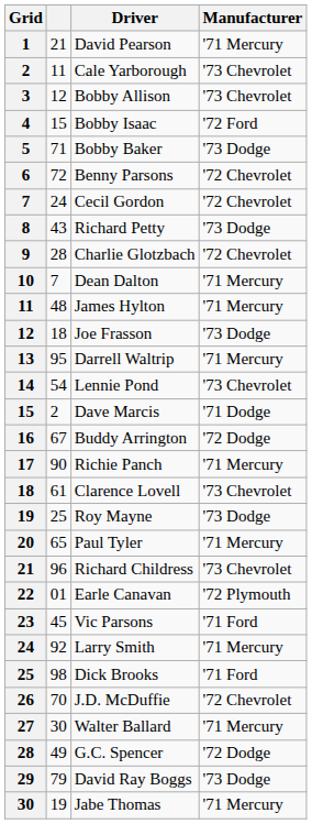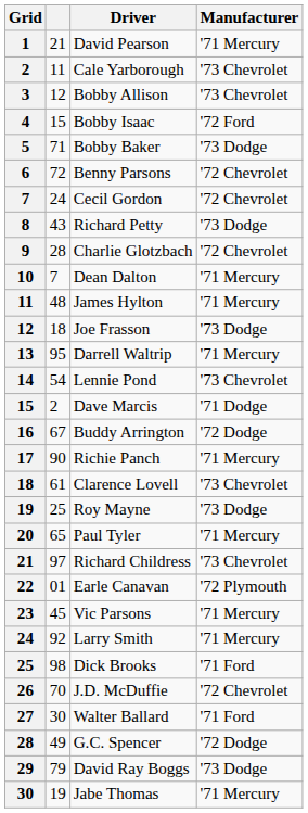 <table class="wikitable">
 <tr>
 <th>Grid</th>
 <th></th>
 <th>Driver</th>
 <th>Manufacturer</th>
 </tr>
 <tr>
 <th>1</th>
 <td>21</td>
 <td>David Pearson</td>
 <td>'71 Mercury</td>
 </tr>
 <tr>
 <th>2</th>
 <td>11</td>
 <td>Cale Yarborough</td>
 <td>'73 Chevrolet</td>
 </tr>
 <tr>
 <th>3</th>
 <td>12</td>
 <td>Bobby Allison</td>
 <td>'73 Chevrolet</td>
 </tr>
 <tr>
 <th>4</th>
 <td>15</td>
 <td>Bobby Isaac</td>
 <td>'72 Ford</td>
 </tr>
 <tr>
 <th>5</th>
 <td>71</td>
 <td>Bobby Baker</td>
 <td>'73 Dodge</td>
 </tr>
 <tr>
 <th>6</th>
 <td>72</td>
 <td>Benny Parsons</td>
 <td>'72 Chevrolet</td>
 </tr>
 <tr>
 <th>7</th>
 <td>24</td>
 <td>Cecil Gordon</td>
 <td>'72 Chevrolet</td>
 </tr>
 <tr>
 <th>8</th>
 <td>43</td>
 <td>Richard Petty</td>
 <td>'73 Dodge</td>
 </tr>
 <tr>
 <th>9</th>
 <td>28</td>
 <td>Charlie Glotzbach</td>
 <td>'72 Chevrolet</td>
 </tr>
 <tr>
 <th>10</th>
 <td>7</td>
 <td>Dean Dalton</td>
 <td>'71 Mercury</td>
 </tr>
 <tr>
 <th>11</th>
 <td>48</td>
 <td>James Hylton</td>
 <td>'71 Mercury</td>
 </tr>
 <tr>
 <th>12</th>
 <td>18</td>
 <td>Joe Frasson</td>
 <td>'73 Dodge</td>
 </tr>
 <tr>
 <th>13</th>
 <td>95</td>
 <td>Darrell Waltrip</td>
 <td>'71 Mercury</td>
 </tr>
 <tr>
 <th>14</th>
 <td>54</td>
 <td>Lennie Pond</td>
 <td>'73 Chevrolet</td>
 </tr>
 <tr>
 <th>15</th>
 <td>2</td>
 <td>Dave Marcis</td>
 <td>'71 Dodge</td>
 </tr>
 <tr>
 <th>16</th>
 <td>67</td>
 <td>Buddy Arrington</td>
 <td>'72 Dodge</td>
 </tr>
 <tr>
 <th>17</th>
 <td>90</td>
 <td>Richie Panch</td>
 <td>'71 Mercury</td>
 </tr>
 <tr>
 <th>18</th>
 <td>61</td>
 <td>Clarence Lovell</td>
 <td>'73 Chevrolet</td>
 </tr>
 <tr>
 <th>19</th>
 <td>25</td>
 <td>Roy Mayne</td>
 <td>'73 Dodge</td>
 </tr>
 <tr>
 <th>20</th>
 <td>65</td>
 <td>Paul Tyler</td>
 <td>'71 Mercury</td>
 </tr>
 <tr>
 <th>21</th>
-<td>96</td>
+<td>97</td>
 <td>Richard Childress</td>
 <td>'73 Chevrolet</td>
 </tr>
 <tr>
 <th>22</th>
 <td>01</td>
 <td>Earle Canavan</td>
 <td>'72 Plymouth</td>
 </tr>
 <tr>
 <th>23</th>
 <td>45</td>
 <td>Vic Parsons</td>
-<td>'71 Ford</td>
+<td>'71 Mercury</td>
 </tr>
 <tr>
 <th>24</th>
 <td>92</td>
 <td>Larry Smith</td>
 <td>'71 Mercury</td>
 </tr>
 <tr>
 <th>25</th>
 <td>98</td>
 <td>Dick Brooks</td>
 <td>'71 Ford</td>
 </tr>
 <tr>
 <th>26</th>
 <td>70</td>
 <td>J.D. McDuffie</td>
 <td>'72 Chevrolet</td>
 </tr>
 <tr>
 <th>27</th>
 <td>30</td>
 <td>Walter Ballard</td>
-<td>'71 Mercury</td>
+<td>'71 Ford</td>
 </tr>
 <tr>
 <th>28</th>
 <td>49</td>
 <td>G.C. Spencer</td>
 <td>'72 Dodge</td>
 </tr>
 <tr>
 <th>29</th>
 <td>79</td>
 <td>David Ray Boggs</td>
 <td>'73 Dodge</td>
 </tr>
 <tr>
 <th>30</th>
 <td>19</td>
 <td>Jabe Thomas</td>
 <td>'71 Mercury</td>
 </tr>
 </table>
